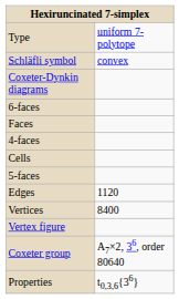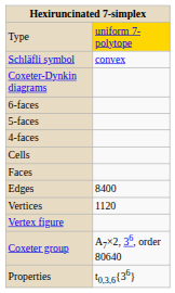 <table class="wikitable" style="float:right; margin-left:8px; width:250px">
 <tr>
 <th style="background:#e7dcc3;" colspan="2">Hexiruncinated 7-simplex</th>
 </tr>
 <tr>
 <td style="background:#e7dcc3;">Type</td>
-<td><a href='#'>uniform 7-polytope</a></td>
+<td style="background: gold;"><a href='#'>uniform 7-polytope</a></td>
 </tr>
 <tr>
 <td style="background:#e7dcc3;"><a href='#'>Schläfli symbol</a></td>
 <td><a href='#'>convex</a></td>
 </tr>
 <tr>
 <td style="background:#e7dcc3;"><a href='#'>Coxeter-Dynkin diagrams</a></td>
 <td></td>
 </tr>
 <tr>
 <td style="background:#e7dcc3;">6-faces</td>
 <td></td>
 </tr>
 <tr>
-<td style="background:#e7dcc3;">Faces</td>
+<td style="background:#e7dcc3;">5-faces</td>
 <td></td>
 </tr>
 <tr>
 <td style="background:#e7dcc3;">4-faces</td>
 <td></td>
 </tr>
 <tr>
 <td style="background:#e7dcc3;">Cells</td>
 <td></td>
 </tr>
 <tr>
-<td style="background:#e7dcc3;">5-faces</td>
+<td style="background:#e7dcc3;">Faces</td>
 <td></td>
 </tr>
 <tr>
 <td style="background:#e7dcc3;">Edges</td>
-<td>1120</td>
+<td>8400</td>
 </tr>
 <tr>
 <td style="background:#e7dcc3;">Vertices</td>
-<td>8400</td>
+<td>1120</td>
 </tr>
 <tr>
 <td style="background:#e7dcc3;"><a href='#'>Vertex figure</a></td>
 <td></td>
 </tr>
 <tr>
 <td style="background:#e7dcc3;"><a href='#'>Coxeter group</a></td>
 <td>A<sub>7</sub>×2, <a href='#'>3<sup>6</sup></a>, order 80640</td>
 </tr>
 <tr>
 <td style="background:#e7dcc3;">Properties</td>
 <td>t<sub>0,3,6</sub>{3<sup>6</sup>}</td>
 </tr>
 </table>
